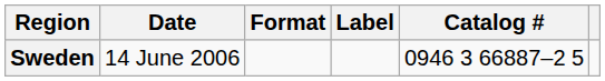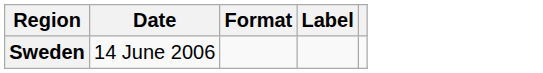 <table class="wikitable plainrowheaders">
 <tr>
 <th scope="col">Region</th>
 <th scope="col">Date</th>
 <th scope="col">Format</th>
 <th scope="col">Label</th>
-<th scope="col">Catalog #</th>
 <th scope="col"></th>
 </tr>
 <tr>
 <th scope="row">Sweden</th>
 <td>14 June 2006</td>
 <td></td>
 <td></td>
-<td style="text-align:center;">0946 3 66887–2 5</td>
 <td style="text-align:center;"></td>
 </tr>
 </table>
